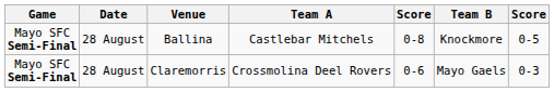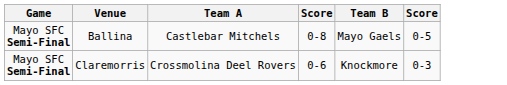 <table class="wikitable">
 <tr>
 <th>Game</th>
-<th>Date</th>
 <th>Venue</th>
 <th>Team A</th>
 <th>Score</th>
 <th>Team B</th>
 <th>Score</th>
 </tr>
 <tr align="center">
 <td>Mayo SFC<br><strong>Semi-Final</strong></td>
-<td>28 August</td>
 <td>Ballina</td>
 <td>Castlebar Mitchels</td>
 <td>0-8</td>
-<td>Knockmore</td>
+<td>Mayo Gaels</td>
 <td>0-5</td>
 </tr>
 <tr align="center">
 <td>Mayo SFC<br><strong>Semi-Final</strong></td>
-<td>28 August</td>
 <td>Claremorris</td>
 <td>Crossmolina Deel Rovers</td>
 <td>0-6</td>
-<td>Mayo Gaels</td>
+<td>Knockmore</td>
 <td>0-3</td>
 </tr>
 </table>
